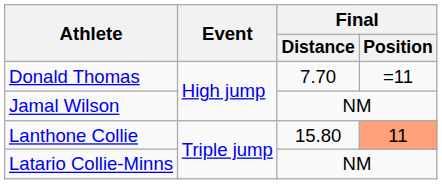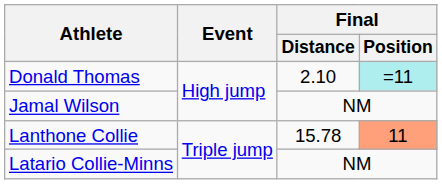 <table class=wikitable style="font-size:90%">
 <tr>
 <th rowspan="2">Athlete</th>
 <th rowspan="2">Event</th>
 <th colspan="2">Final</th>
 </tr>
 <tr style="font-size:95%">
 <th>Distance</th>
 <th>Position</th>
 </tr>
 <tr align=center>
 <td align=left><a href='#'>Donald Thomas</a></td>
 <td align=left rowspan=2><a href='#'>High jump</a></td>
-<td>7.70</td>
-<td>=11</td>
+<td>2.10</td>
+<td style="background: paleturquoise;">=11</td>
 </tr>
 <tr align=center>
 <td align=left><a href='#'>Jamal Wilson</a></td>
 <td colspan=2>NM</td>
 </tr>
 <tr align=center>
 <td align=left><a href='#'>Lanthone Collie</a></td>
 <td align=left rowspan=2><a href='#'>Triple jump</a></td>
-<td>15.80</td>
+<td>15.78</td>
 <td style="background: lightsalmon;">11</td>
 </tr>
 <tr align=center>
 <td align=left><a href='#'>Latario Collie-Minns</a></td>
 <td colspan=2>NM</td>
 </tr>
 </table>
